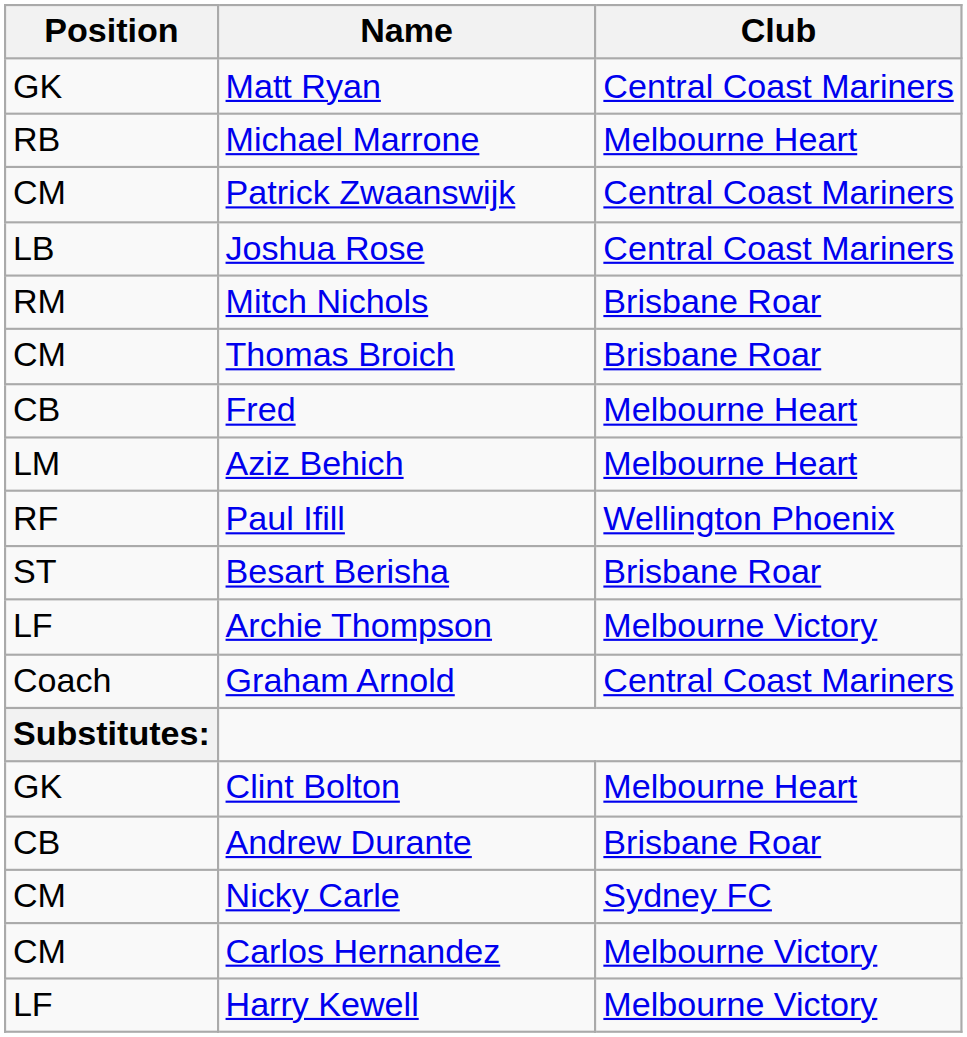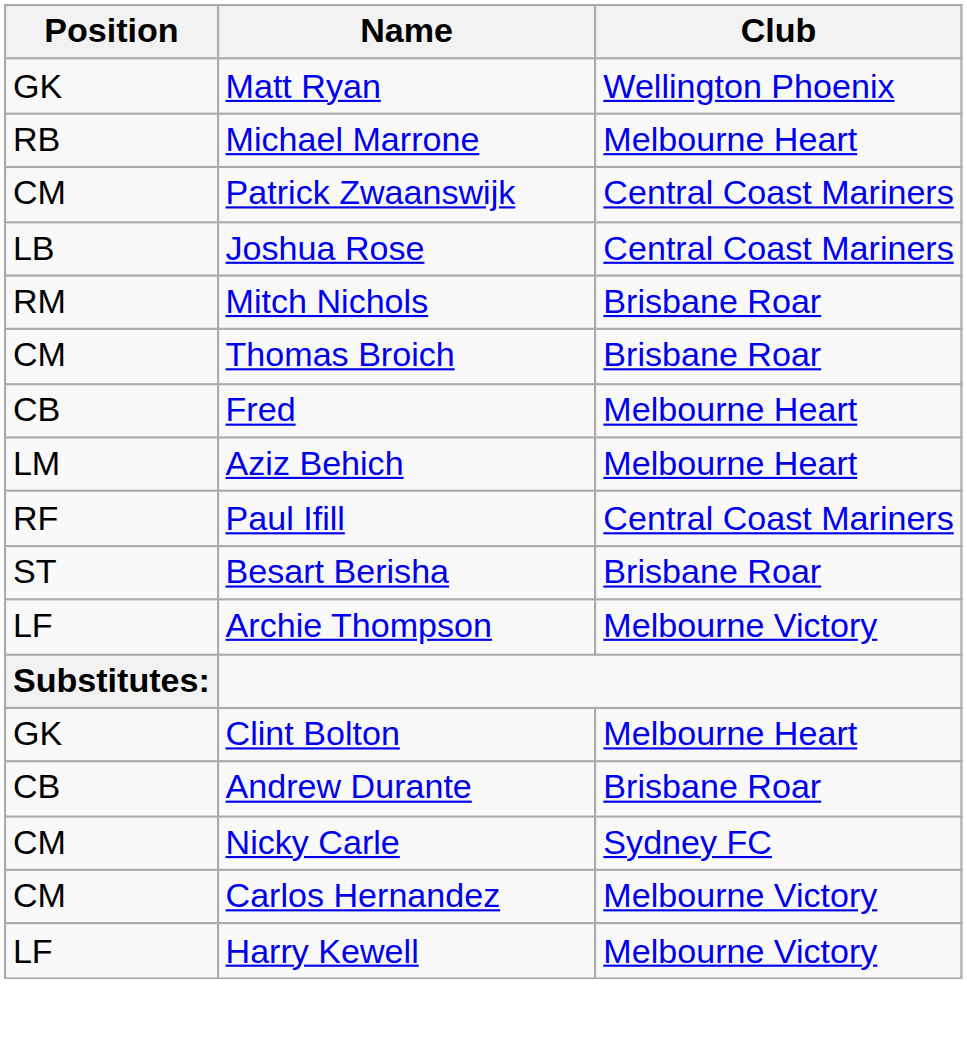 <table class="wikitable sortable">
 <tr>
 <th class="unsortable">Position</th>
 <th class="unsortable" style="width:170px;">Name</th>
 <th class="unsortable">Club</th>
 </tr>
 <tr>
 <td>GK</td>
 <td> <a href='#'>Matt Ryan</a></td>
-<td><a href='#'>Central Coast Mariners</a></td>
+<td><a href='#'>Wellington Phoenix</a></td>
 </tr>
 <tr>
 <td>RB</td>
 <td> <a href='#'>Michael Marrone</a></td>
 <td><a href='#'>Melbourne Heart</a></td>
 </tr>
 <tr>
 <td>CM</td>
 <td> <a href='#'>Patrick Zwaanswijk</a></td>
 <td><a href='#'>Central Coast Mariners</a></td>
 </tr>
 <tr>
 <td>LB</td>
 <td> <a href='#'>Joshua Rose</a></td>
 <td><a href='#'>Central Coast Mariners</a></td>
 </tr>
 <tr>
 <td>RM</td>
 <td> <a href='#'>Mitch Nichols</a></td>
 <td><a href='#'>Brisbane Roar</a></td>
 </tr>
 <tr>
 <td>CM</td>
 <td> <a href='#'>Thomas Broich</a></td>
 <td><a href='#'>Brisbane Roar</a></td>
 </tr>
 <tr>
 <td>CB</td>
 <td> <a href='#'>Fred</a></td>
 <td><a href='#'>Melbourne Heart</a></td>
 </tr>
 <tr>
 <td>LM</td>
 <td> <a href='#'>Aziz Behich</a></td>
 <td><a href='#'>Melbourne Heart</a></td>
 </tr>
 <tr>
 <td>RF</td>
 <td> <a href='#'>Paul Ifill</a></td>
-<td><a href='#'>Wellington Phoenix</a></td>
+<td><a href='#'>Central Coast Mariners</a></td>
 </tr>
 <tr>
 <td>ST</td>
 <td> <a href='#'>Besart Berisha</a></td>
 <td><a href='#'>Brisbane Roar</a></td>
 </tr>
 <tr>
 <td>LF</td>
 <td> <a href='#'>Archie Thompson</a></td>
 <td><a href='#'>Melbourne Victory</a></td>
-</tr>
-<tr>
-<td>Coach</td>
-<td> <a href='#'>Graham Arnold</a></td>
-<td><a href='#'>Central Coast Mariners</a></td>
 </tr>
 <tr>
 <th>Substitutes:</th>
 </tr>
 <tr>
 <td>GK</td>
 <td> <a href='#'>Clint Bolton</a></td>
 <td><a href='#'>Melbourne Heart</a></td>
 </tr>
 <tr>
 <td>CB</td>
 <td> <a href='#'>Andrew Durante</a></td>
 <td><a href='#'>Brisbane Roar</a></td>
 </tr>
 <tr>
 <td>CM</td>
 <td> <a href='#'>Nicky Carle</a></td>
 <td><a href='#'>Sydney FC</a></td>
 </tr>
 <tr>
 <td>CM</td>
 <td> <a href='#'>Carlos Hernandez</a></td>
 <td><a href='#'>Melbourne Victory</a></td>
 </tr>
 <tr>
 <td>LF</td>
 <td> <a href='#'>Harry Kewell</a></td>
 <td><a href='#'>Melbourne Victory</a></td>
 </tr>
 </table>
